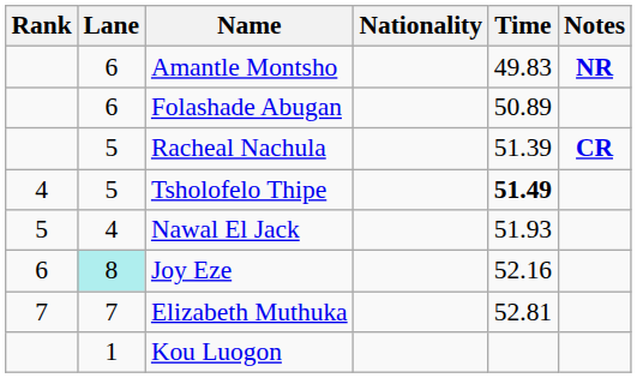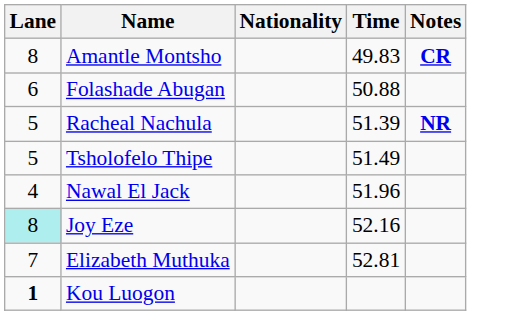 <table class="wikitable sortable" style="text-align:center">
 <tr>
-<th>Rank</th>
 <th>Lane</th>
 <th>Name</th>
 <th>Nationality</th>
 <th>Time</th>
 <th>Notes</th>
 </tr>
 <tr>
-<td></td>
-<td>6</td>
+<td>8</td>
 <td align=left><a href='#'>Amantle Montsho</a></td>
 <td align=left></td>
 <td>49.83</td>
-<td><strong><a href='#'>NR</a></strong></td>
+<td><strong><a href='#'>CR</a></strong></td>
 </tr>
 <tr>
-<td></td>
 <td>6</td>
 <td align=left><a href='#'>Folashade Abugan</a></td>
 <td align=left></td>
-<td>50.89</td>
+<td>50.88</td>
 <td></td>
 </tr>
 <tr>
-<td></td>
 <td>5</td>
 <td align=left><a href='#'>Racheal Nachula</a></td>
 <td align=left></td>
 <td>51.39</td>
-<td><strong><a href='#'>CR</a></strong></td>
+<td><strong><a href='#'>NR</a></strong></td>
+</tr>
+<tr>
+<td>5</td>
+<td align=left><a href='#'>Tsholofelo Thipe</a></td>
+<td align=left></td>
+<td>51.49</td>
+<td></td>
 </tr>
 <tr>
 <td>4</td>
-<td>5</td>
-<td align=left><a href='#'>Tsholofelo Thipe</a></td>
+<td align=left><a href='#'>Nawal El Jack</a></td>
 <td align=left></td>
-<td><strong>51.49</strong></td>
+<td>51.96</td>
 <td></td>
 </tr>
 <tr>
-<td>5</td>
-<td>4</td>
-<td align=left><a href='#'>Nawal El Jack</a></td>
-<td align=left></td>
-<td>51.93</td>
-<td></td>
-</tr>
-<tr>
-<td>6</td>
 <td style="background: paleturquoise;">8</td>
 <td align=left><a href='#'>Joy Eze</a></td>
 <td align=left></td>
 <td>52.16</td>
 <td></td>
 </tr>
 <tr>
 <td>7</td>
-<td>7</td>
 <td align=left><a href='#'>Elizabeth Muthuka</a></td>
 <td align=left></td>
 <td>52.81</td>
 <td></td>
 </tr>
 <tr>
-<td></td>
-<td>1</td>
+<td><strong>1</strong></td>
 <td align=left><a href='#'>Kou Luogon</a></td>
 <td align=left></td>
 <td></td>
 <td></td>
 </tr>
 </table>
